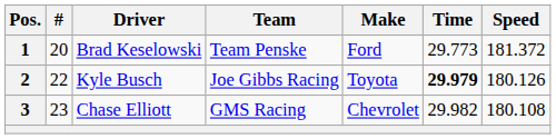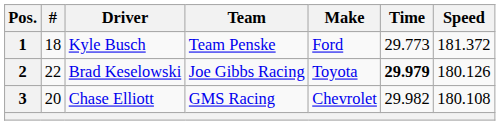 <table class="wikitable" style="font-size:95%">
 <tr>
 <th>Pos.</th>
 <th>#</th>
 <th>Driver</th>
 <th>Team</th>
 <th>Make</th>
 <th>Time</th>
 <th>Speed</th>
 </tr>
 <tr>
 <th>1</th>
-<td>20</td>
-<td><a href='#'>Brad Keselowski</a></td>
+<td>18</td>
+<td><a href='#'>Kyle Busch</a></td>
 <td><a href='#'>Team Penske</a></td>
 <td><a href='#'>Ford</a></td>
 <td>29.773</td>
 <td>181.372</td>
 </tr>
 <tr>
 <th>2</th>
 <td>22</td>
-<td><a href='#'>Kyle Busch</a></td>
+<td><a href='#'>Brad Keselowski</a></td>
 <td><a href='#'>Joe Gibbs Racing</a></td>
 <td><a href='#'>Toyota</a></td>
 <td><strong>29.979</strong></td>
 <td>180.126</td>
 </tr>
 <tr>
 <th>3</th>
-<td>23</td>
+<td>20</td>
 <td><a href='#'>Chase Elliott</a></td>
 <td><a href='#'>GMS Racing</a></td>
 <td><a href='#'>Chevrolet</a></td>
 <td>29.982</td>
 <td>180.108</td>
 </tr>
 <tr>
 <th colspan="7"></th>
 </tr>
 </table>
